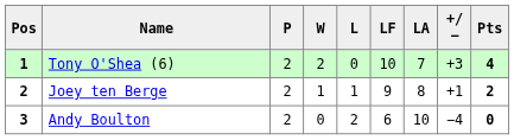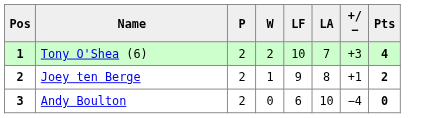 <table style=border-collapse:collapse border=1 cellspacing=0 cellpadding=5>
 <tr align=center bgcolor=#efefef>
 <th width=20>Pos</th>
 <th width=200>Name</th>
 <th width=20>P</th>
 <th width=20>W</th>
-<th width=20>L</th>
 <th width=20>LF</th>
 <th width=20>LA</th>
 <th width=20>+/−</th>
 <th width=20>Pts</th>
 </tr>
 <tr align=center style="background: #ccffcc;">
 <td><strong>1</strong></td>
 <td align="left"> <a href='#'>Tony O'Shea</a> (6)</td>
 <td>2</td>
 <td>2</td>
-<td>0</td>
 <td>10</td>
 <td>7</td>
 <td>+3</td>
 <td><strong>4</strong></td>
 </tr>
 <tr align=center>
 <td><strong>2</strong></td>
 <td align="left"> <a href='#'>Joey ten Berge</a></td>
 <td>2</td>
-<td>1</td>
 <td>1</td>
 <td>9</td>
 <td>8</td>
 <td>+1</td>
 <td><strong>2</strong></td>
 </tr>
 <tr align=center>
 <td><strong>3</strong></td>
 <td align="left"> <a href='#'>Andy Boulton</a></td>
 <td>2</td>
 <td>0</td>
-<td>2</td>
 <td>6</td>
 <td>10</td>
 <td>−4</td>
 <td><strong>0</strong></td>
 </tr>
 </table>
